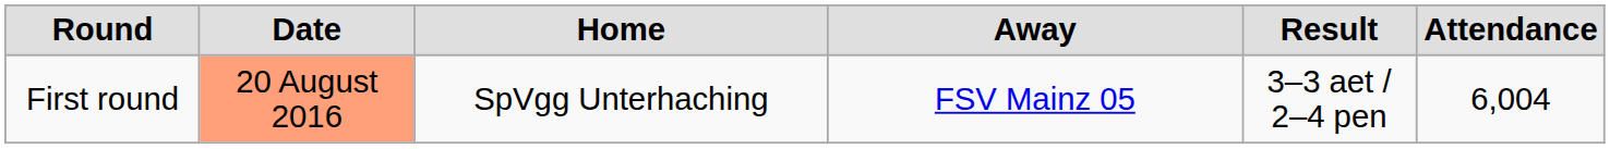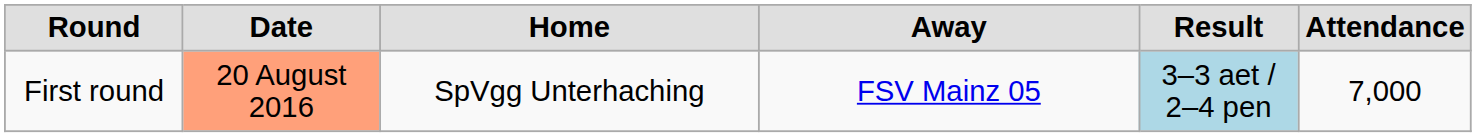 <table class="wikitable">
 <tr style="text-align:center; background:#dfdfdf;">
 <td style="width:90px;"><strong>Round</strong></td>
 <td style="width:100px;"><strong>Date</strong></td>
 <td style="width:200px;"><strong>Home</strong></td>
 <td style="width:200px;"><strong>Away</strong></td>
 <td style="width:80px;"><strong>Result</strong></td>
 <td style="width:80px;"><strong>Attendance</strong></td>
 </tr>
 <tr style="text-align:center;">
 <td>First round</td>
 <td style="background: lightsalmon;">20 August 2016</td>
 <td>SpVgg Unterhaching</td>
 <td><a href='#'>FSV Mainz 05</a></td>
-<td>3–3 aet / 2–4 pen</td>
-<td>6,004</td>
+<td style="background: lightblue;">3–3 aet / 2–4 pen</td>
+<td>7,000</td>
 </tr>
 </table>
